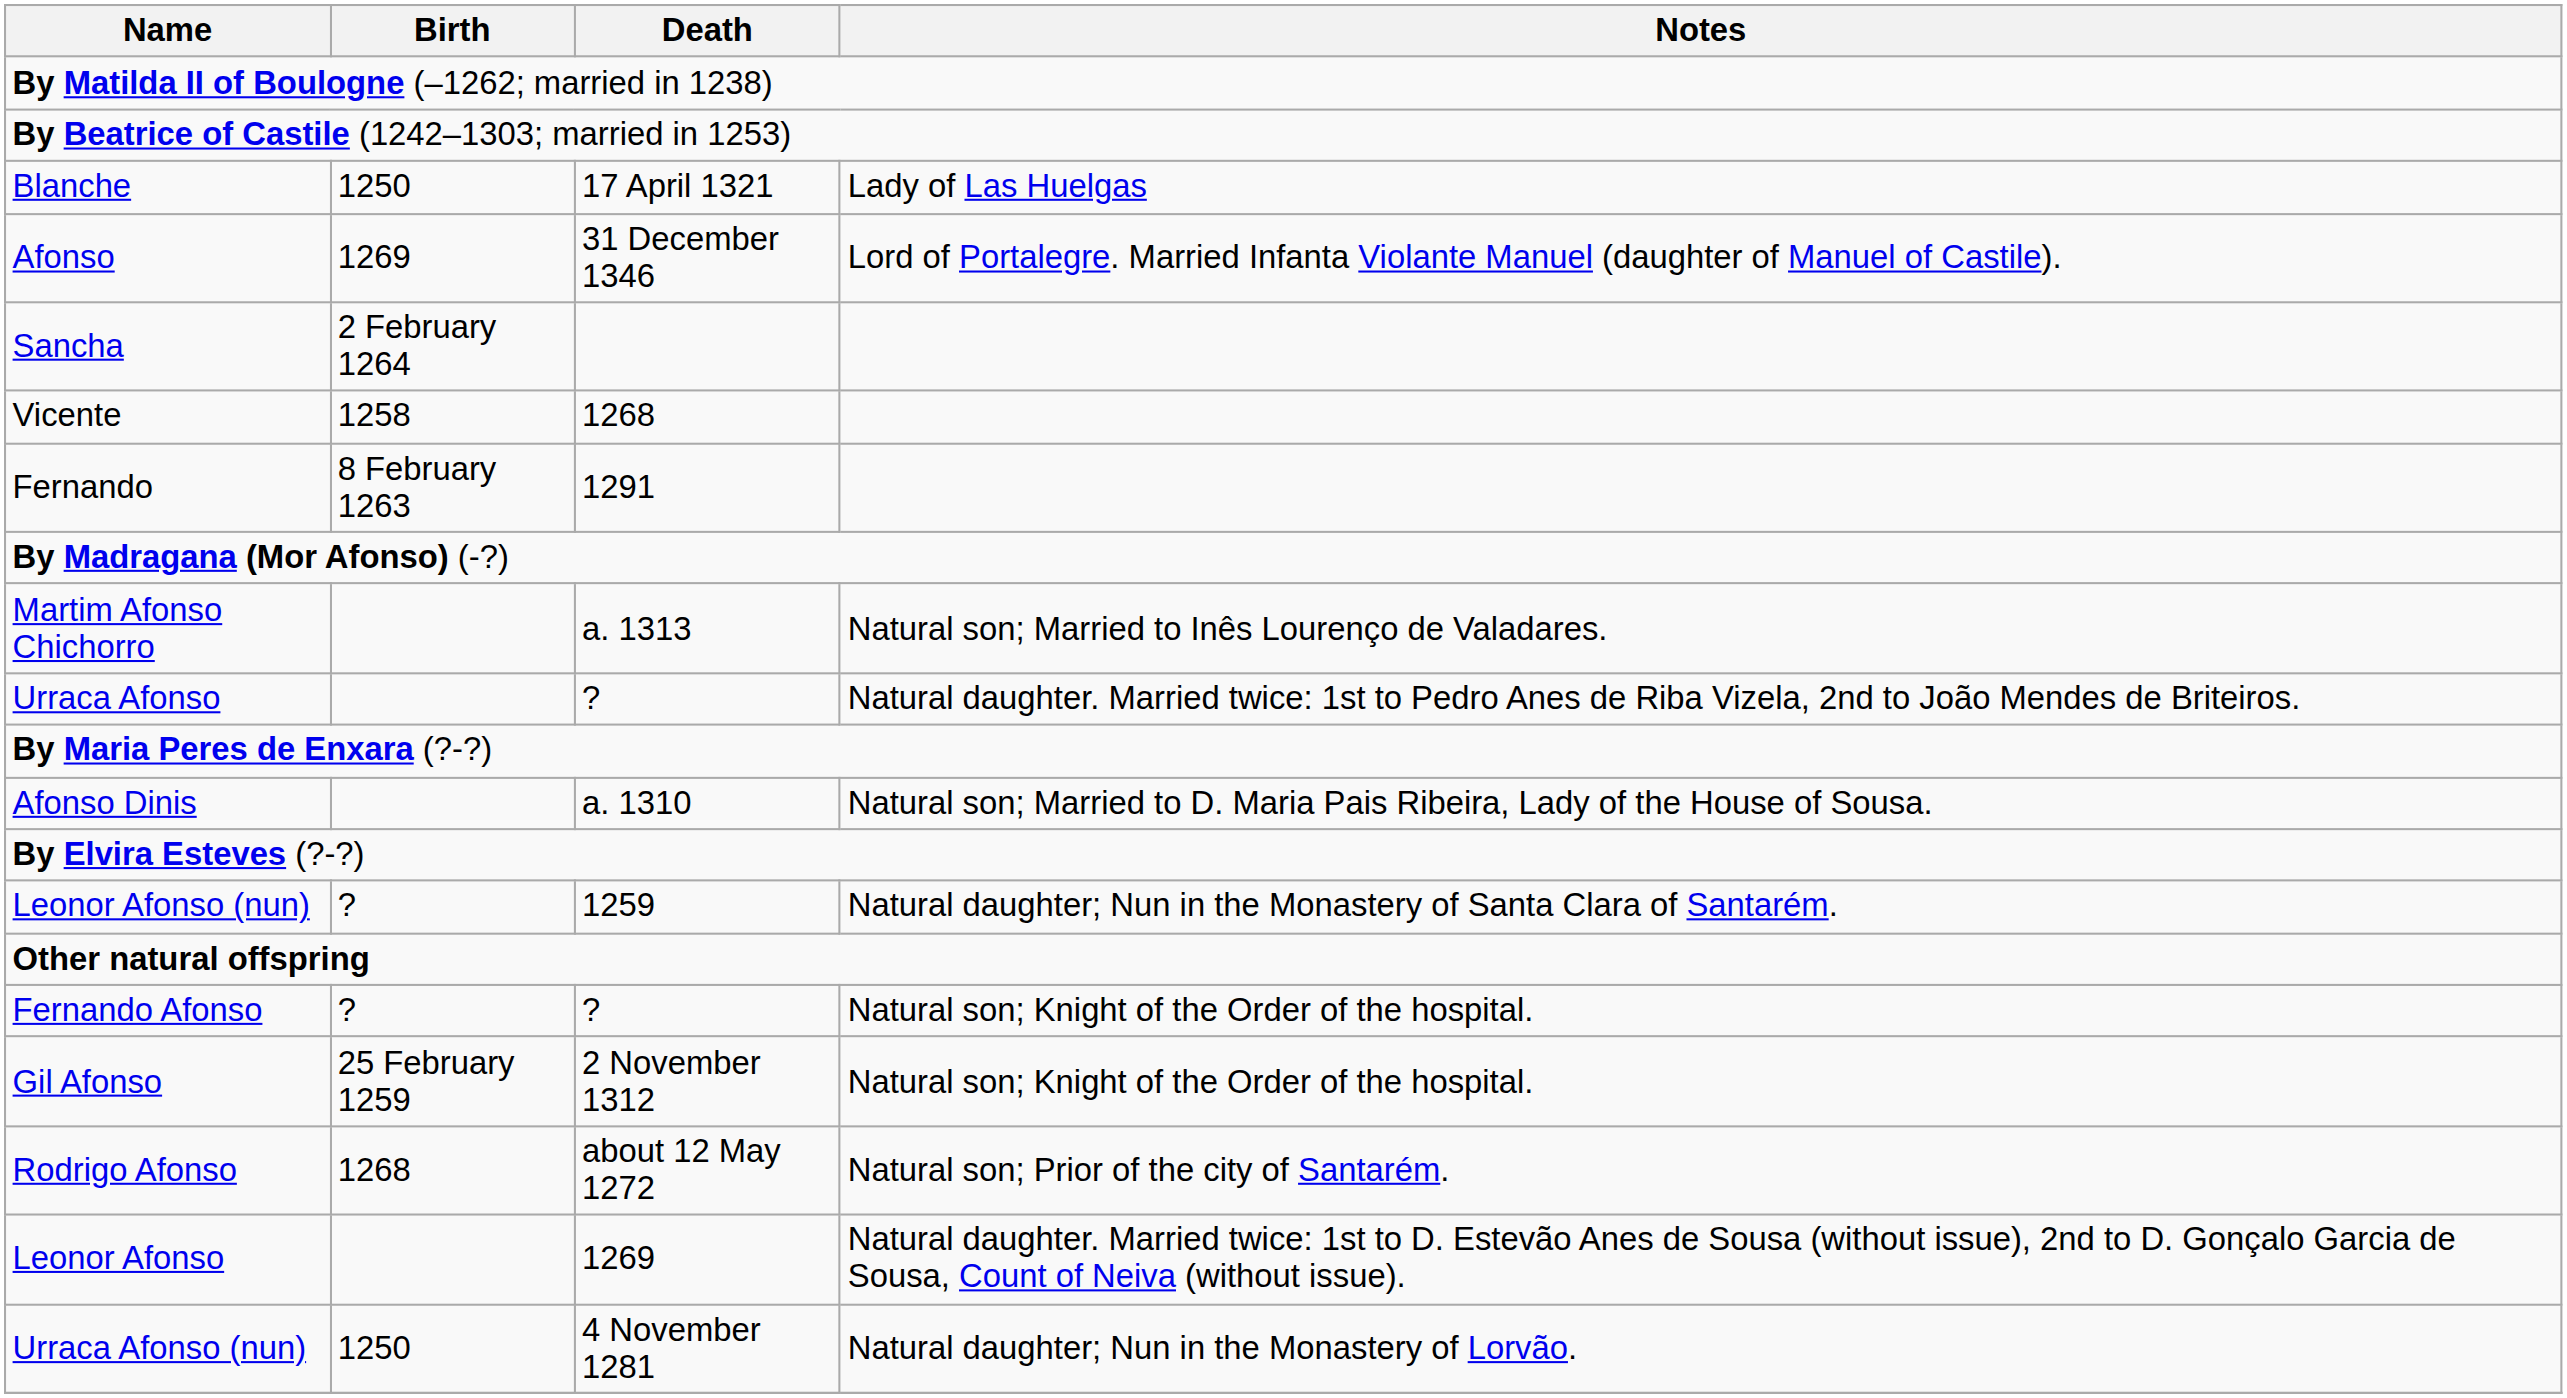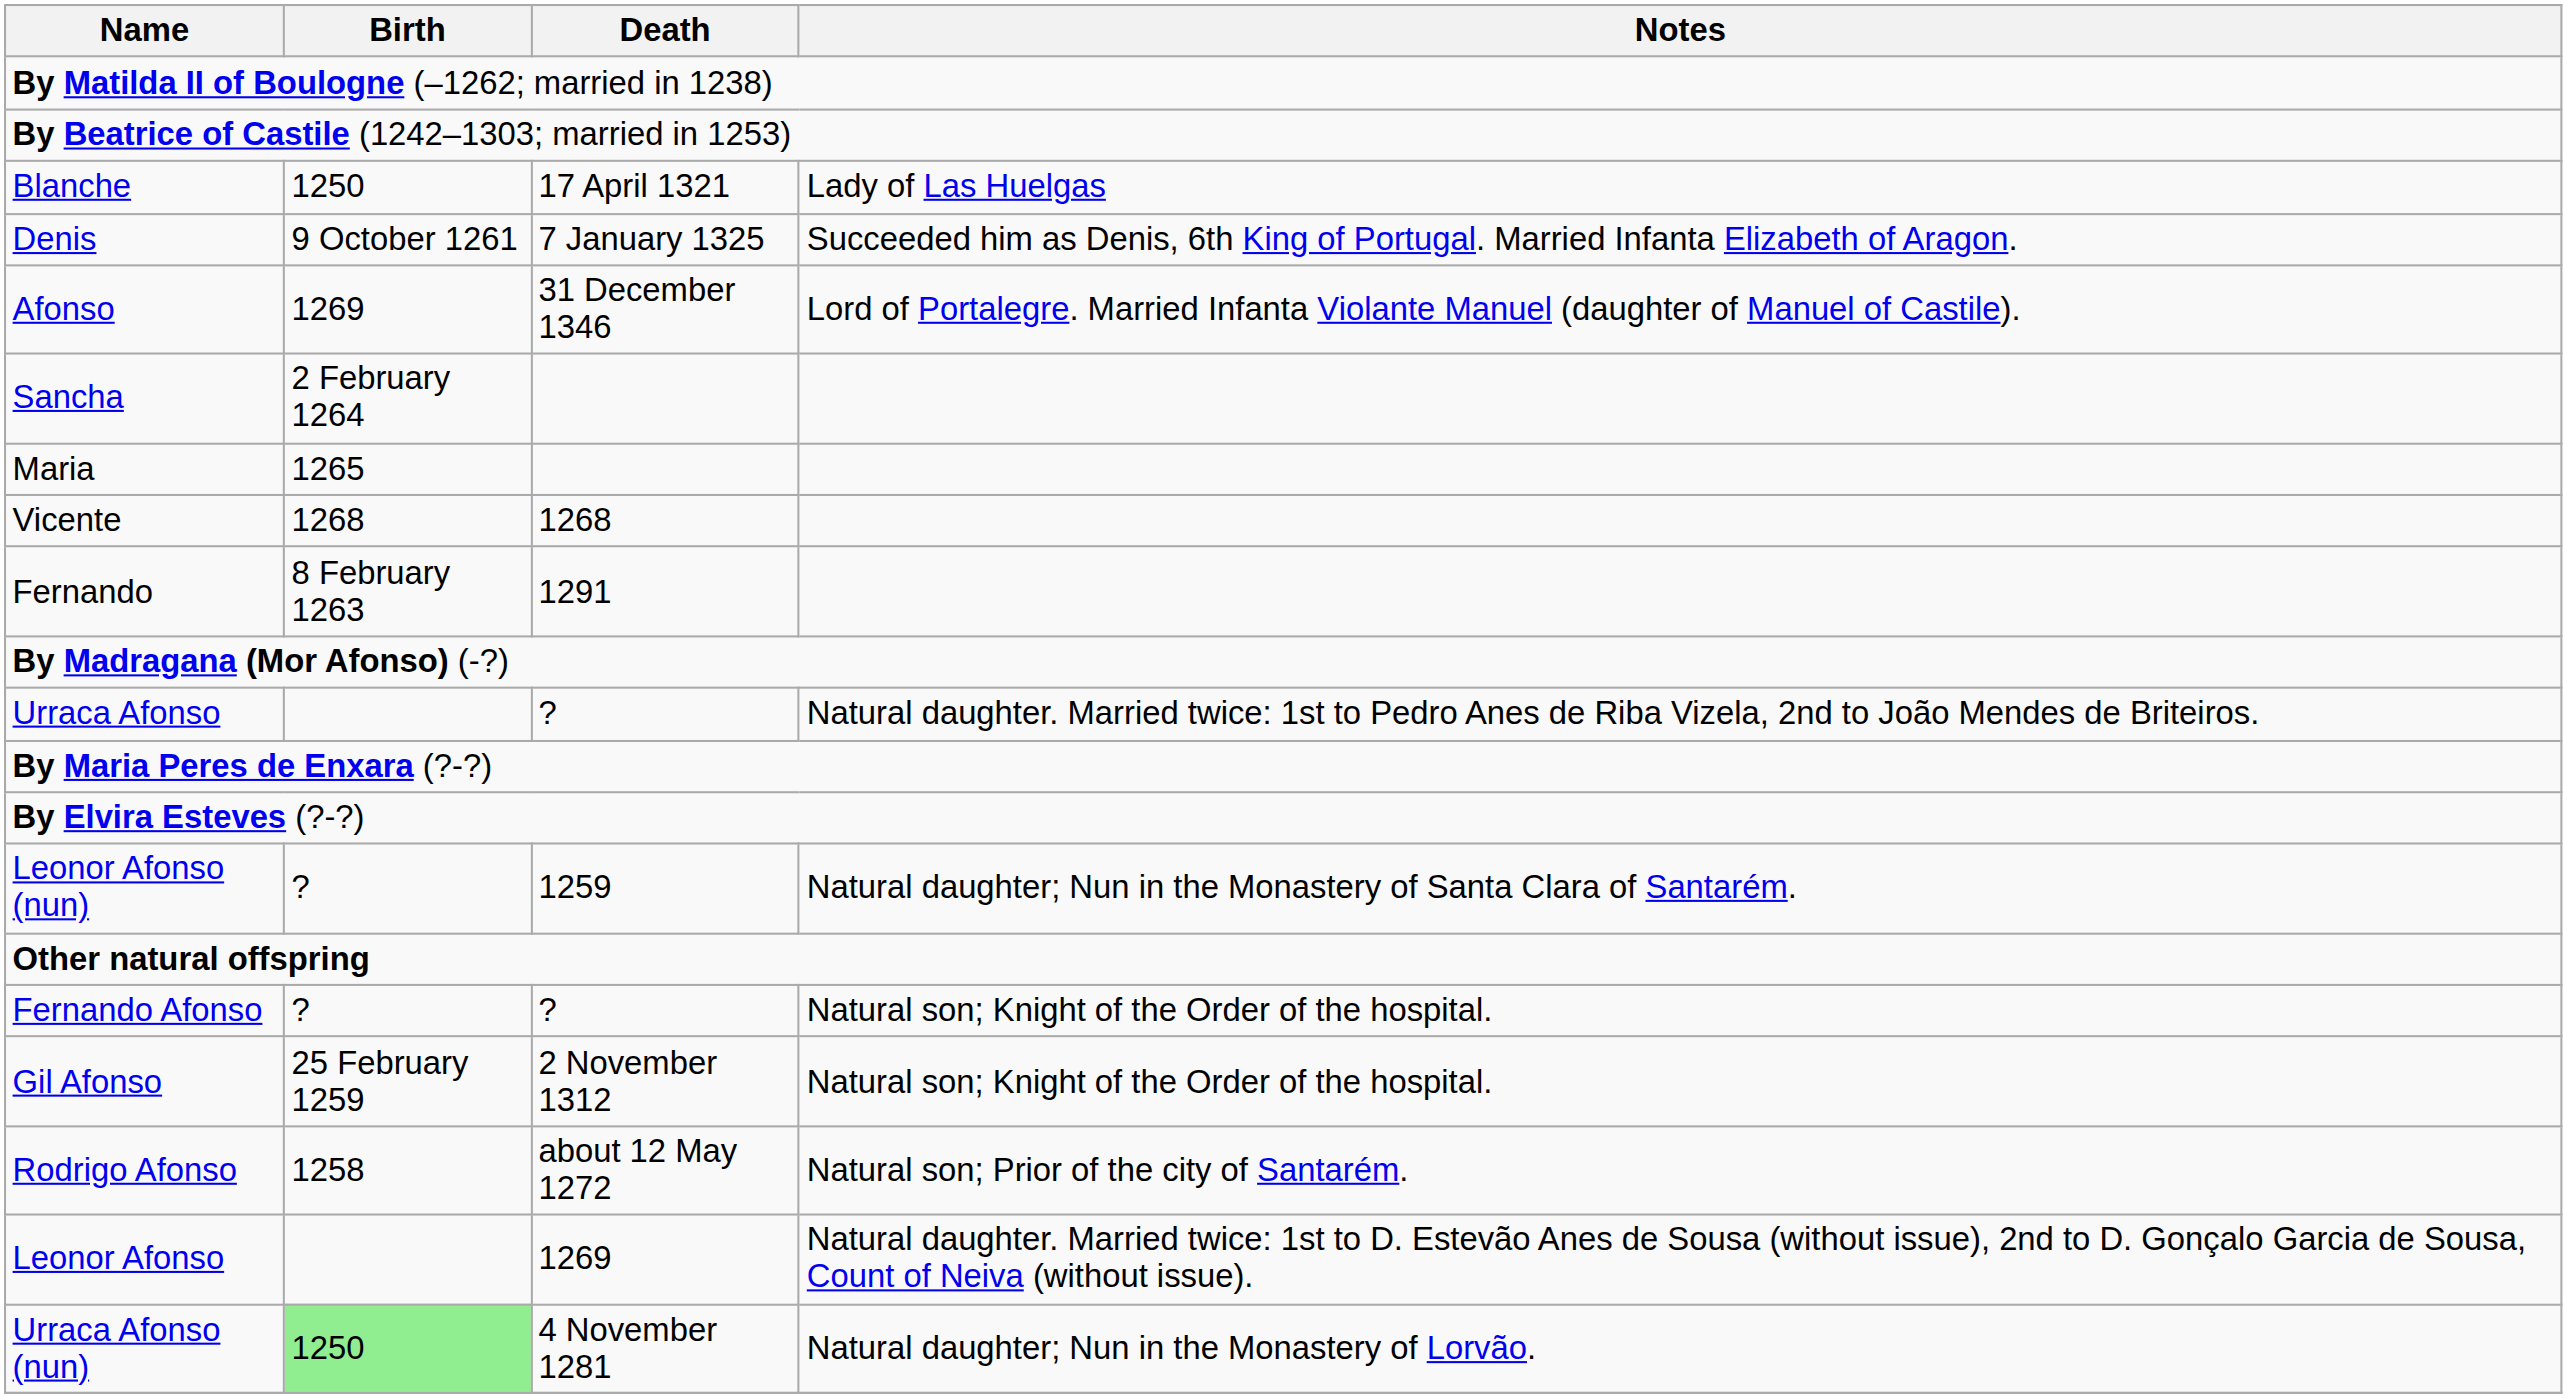 <table class="wikitable">
 <tr>
 <th>Name</th>
 <th>Birth</th>
 <th>Death</th>
 <th>Notes</th>
 </tr>
 <tr>
 <td colspan=4><strong>By <a href='#'>Matilda II of Boulogne</a></strong> (–1262; married in 1238)</td>
 </tr>
 <tr>
 <td colspan=4><strong>By <a href='#'>Beatrice of Castile</a></strong> (1242–1303; married in 1253)</td>
 </tr>
 <tr>
 <td><a href='#'>Blanche</a></td>
 <td>1250</td>
 <td>17 April 1321</td>
 <td>Lady of <a href='#'>Las Huelgas</a></td>
 </tr>
 <tr>
+<td><a href='#'>Denis</a></td>
+<td>9 October 1261</td>
+<td>7 January 1325</td>
+<td>Succeeded him as Denis, 6th <a href='#'>King of Portugal</a>. Married Infanta <a href='#'>Elizabeth of Aragon</a>.</td>
+</tr>
+<tr>
 <td><a href='#'>Afonso</a></td>
 <td>1269</td>
 <td>31 December 1346</td>
 <td>Lord of <a href='#'>Portalegre</a>. Married Infanta <a href='#'>Violante Manuel</a> (daughter of <a href='#'>Manuel of Castile</a>).</td>
 </tr>
 <tr>
 <td><a href='#'>Sancha</a></td>
 <td>2 February 1264</td>
 <td></td>
 <td> </td>
 </tr>
 <tr>
+<td>Maria</td>
+<td>1265</td>
+<td></td>
+<td> </td>
+</tr>
+<tr>
 <td>Vicente</td>
-<td>1258</td>
+<td>1268</td>
 <td>1268</td>
 <td> </td>
 </tr>
 <tr>
 <td>Fernando</td>
 <td>8 February 1263</td>
 <td>1291</td>
 <td> </td>
 </tr>
 <tr>
 <td colspan=4><strong>By <a href='#'>Madragana</a> (Mor Afonso)</strong> (-?)</td>
 </tr>
 <tr>
-<td><a href='#'>Martim Afonso Chichorro</a></td>
-<td></td>
-<td>a. 1313</td>
-<td>Natural son; Married to Inês Lourenço de Valadares.</td>
-</tr>
-<tr>
 <td><a href='#'>Urraca Afonso</a></td>
 <td></td>
 <td>?</td>
 <td>Natural daughter. Married twice: 1st to Pedro Anes de Riba Vizela, 2nd to João Mendes de Briteiros.</td>
 </tr>
 <tr>
 <td colspan=4><strong>By <a href='#'>Maria Peres de Enxara</a></strong> (?-?)</td>
-</tr>
-<tr>
-<td><a href='#'>Afonso Dinis</a></td>
-<td></td>
-<td>a. 1310</td>
-<td>Natural son; Married to D. Maria Pais Ribeira, Lady of the House of Sousa.</td>
 </tr>
 <tr>
 <td colspan=4><strong>By <a href='#'>Elvira Esteves</a></strong> (?-?)</td>
 </tr>
 <tr>
 <td><a href='#'>Leonor Afonso (nun)</a></td>
 <td>?</td>
 <td>1259</td>
 <td>Natural daughter; Nun in the Monastery of Santa Clara of <a href='#'>Santarém</a>.</td>
 </tr>
 <tr>
 <td colspan=4><strong>Other natural offspring</strong></td>
 </tr>
 <tr>
 <td><a href='#'>Fernando Afonso</a></td>
 <td>?</td>
 <td>?</td>
 <td>Natural son; Knight of the Order of the hospital.</td>
 </tr>
 <tr>
 <td><a href='#'>Gil Afonso</a></td>
 <td>25 February 1259</td>
 <td>2 November 1312</td>
 <td>Natural son; Knight of the Order of the hospital.</td>
 </tr>
 <tr>
 <td><a href='#'>Rodrigo Afonso</a></td>
-<td>1268</td>
+<td>1258</td>
 <td>about 12 May 1272</td>
 <td>Natural son; Prior of the city of <a href='#'>Santarém</a>.</td>
 </tr>
 <tr>
 <td><a href='#'>Leonor Afonso</a></td>
 <td></td>
 <td>1269</td>
 <td>Natural daughter. Married twice: 1st to D. Estevão Anes de Sousa (without issue), 2nd to D. Gonçalo Garcia de Sousa, <a href='#'>Count of Neiva</a> (without issue).</td>
 </tr>
 <tr>
 <td><a href='#'>Urraca Afonso (nun)</a></td>
-<td>1250</td>
+<td style="background: lightgreen;">1250</td>
 <td>4 November 1281</td>
 <td>Natural daughter; Nun in the Monastery of <a href='#'>Lorvão</a>.</td>
 </tr>
 <tr>
 </tr>
 </table>
